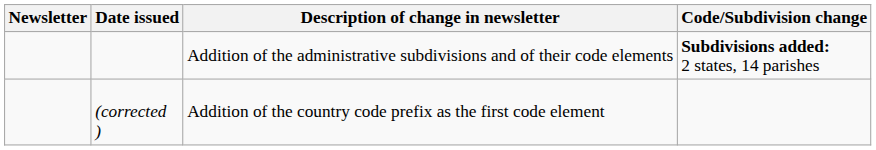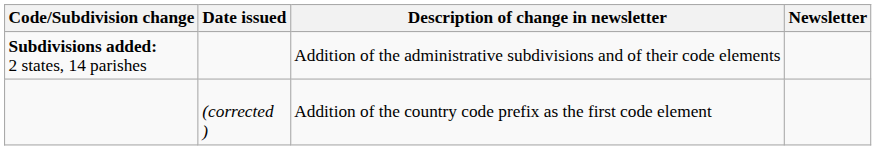 <table class="wikitable">
 <tr>
-<th>Newsletter</th>
+<th>Code/Subdivision change</th>
 <th>Date issued</th>
 <th>Description of change in newsletter</th>
-<th>Code/Subdivision change</th>
+<th>Newsletter</th>
 </tr>
 <tr>
-<td id="I-8"></td>
+<td style=white-space:nowrap><strong>Subdivisions added:</strong><br> 2 states, 14 parishes</td>
 <td></td>
 <td>Addition of the administrative subdivisions and of their code elements</td>
-<td style=white-space:nowrap><strong>Subdivisions added:</strong><br> 2 states, 14 parishes</td>
+<td id="I-8"></td>
 </tr>
 <tr>
-<td id="II-1"></td>
+<td></td>
 <td><br> <em>(corrected<br> )</em></td>
 <td>Addition of the country code prefix as the first code element</td>
-<td></td>
+<td id="II-1"></td>
 </tr>
 </table>
